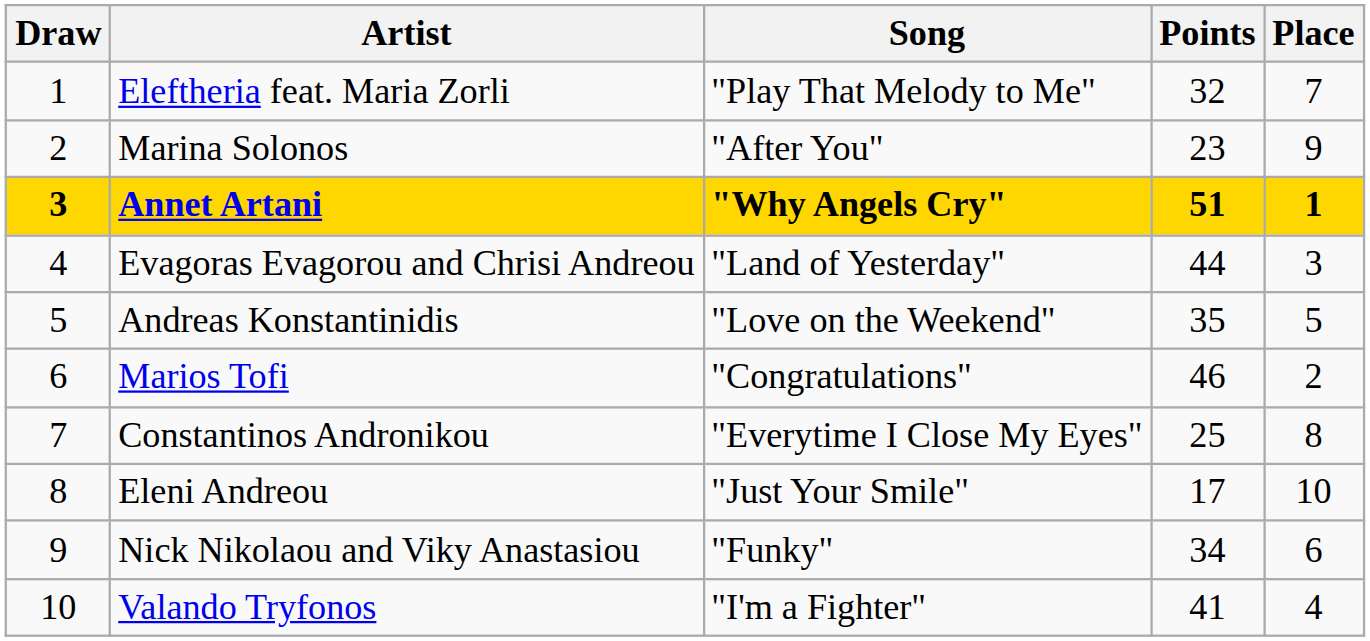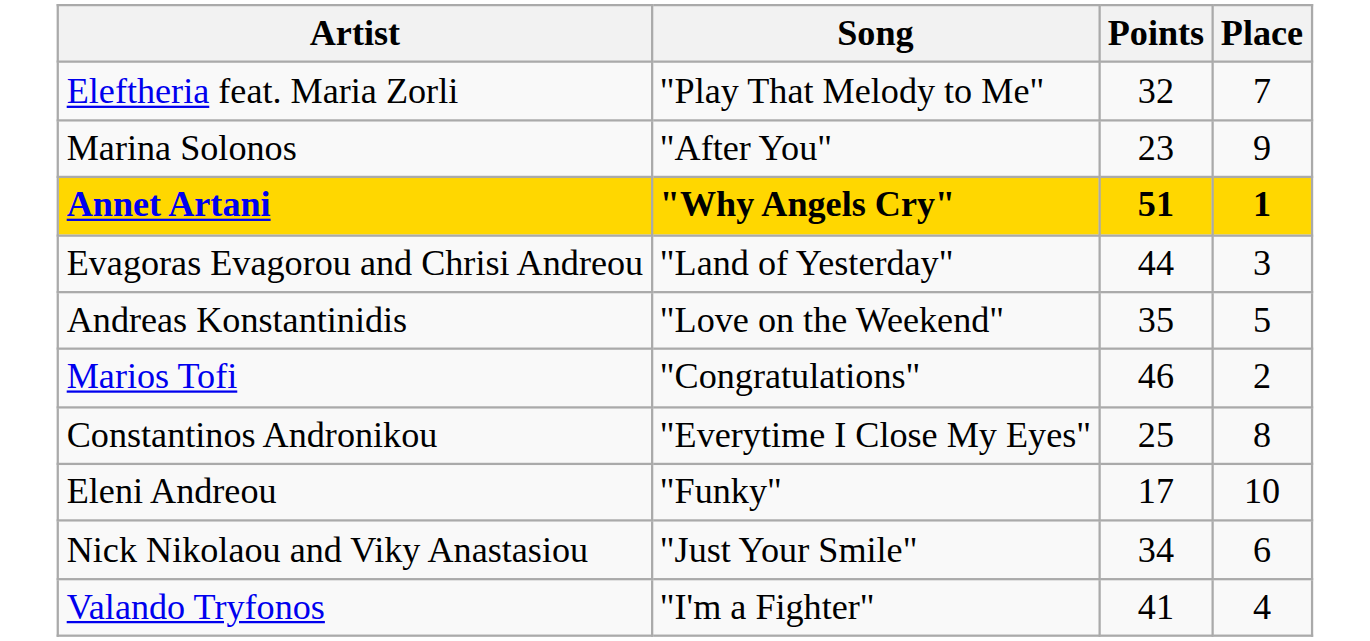 <table class="sortable wikitable" style="margin: 1em auto 1em auto; text-align:center">
 <tr>
-<th scope="col">Draw</th>
 <th scope="col">Artist</th>
 <th scope="col">Song</th>
 <th scope="col">Points</th>
 <th scope="col">Place</th>
 </tr>
 <tr>
-<td>1</td>
 <td align="left"><a href='#'>Eleftheria</a> feat. Maria Zorli</td>
 <td align="left">"Play That Melody to Me"</td>
 <td>32</td>
 <td>7</td>
 </tr>
 <tr>
-<td>2</td>
 <td align="left">Marina Solonos</td>
 <td align="left">"After You"</td>
 <td>23</td>
 <td>9</td>
 </tr>
 <tr style="background:gold; font-weight:bold;">
-<td>3</td>
 <td align="left"><a href='#'>Annet Artani</a></td>
 <td align="left">"Why Angels Cry"</td>
 <td>51</td>
 <td>1</td>
 </tr>
 <tr>
-<td>4</td>
 <td align="left">Evagoras Evagorou and Chrisi Andreou</td>
 <td align="left">"Land of Yesterday"</td>
 <td>44</td>
 <td>3</td>
 </tr>
 <tr>
-<td>5</td>
 <td align="left">Andreas Konstantinidis</td>
 <td align="left">"Love on the Weekend"</td>
 <td>35</td>
 <td>5</td>
 </tr>
 <tr>
-<td>6</td>
 <td align="left"><a href='#'>Marios Tofi</a></td>
 <td align="left">"Congratulations"</td>
 <td>46</td>
 <td>2</td>
 </tr>
 <tr>
-<td>7</td>
 <td align="left">Constantinos Andronikou</td>
 <td align="left">"Everytime I Close My Eyes"</td>
 <td>25</td>
 <td>8</td>
 </tr>
 <tr>
-<td>8</td>
 <td align="left">Eleni Andreou</td>
-<td align="left">"Just Your Smile"</td>
+<td align="left">"Funky"</td>
 <td>17</td>
 <td>10</td>
 </tr>
 <tr>
-<td>9</td>
 <td align="left">Nick Nikolaou and Viky Anastasiou</td>
-<td align="left">"Funky"</td>
+<td align="left">"Just Your Smile"</td>
 <td>34</td>
 <td>6</td>
 </tr>
 <tr>
-<td>10</td>
 <td align="left"><a href='#'>Valando Tryfonos</a></td>
 <td align="left">"I'm a Fighter"</td>
 <td>41</td>
 <td>4</td>
 </tr>
 </table>
